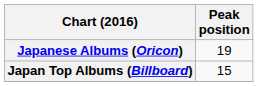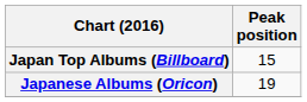 <table class="wikitable sortable plainrowheaders">
 <tr>
 <th>Chart (2016)</th>
 <th>Peak<br>position</th>
 </tr>
 <tr>
+<th scope="row">Japan Top Albums (<em><a href='#'>Billboard</a></em>)</th>
+<td align="center">15</td>
+</tr>
+<tr>
 <th scope="row"><a href='#'>Japanese Albums</a> (<em><a href='#'>Oricon</a></em>)</th>
 <td align="center">19</td>
 </tr>
 <tr>
-<th scope="row">Japan Top Albums (<em><a href='#'>Billboard</a></em>)</th>
-<td align="center">15</td>
-</tr>
-<tr>
 </tr>
 </table>
